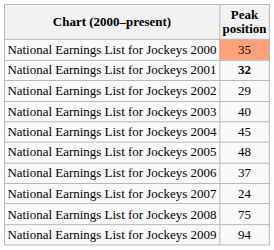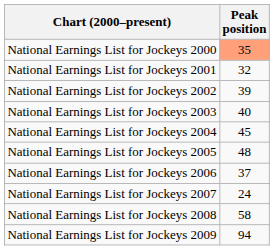 <table class="wikitable sortable">
 <tr>
 <th>Chart (2000–present)</th>
 <th>Peak<br>position</th>
 </tr>
 <tr>
 <td>National Earnings List for Jockeys 2000</td>
 <td style="background: lightsalmon; text-align:center;">35</td>
 </tr>
 <tr>
 <td>National Earnings List for Jockeys 2001</td>
-<td style="text-align:center;"><strong>32</strong></td>
+<td style="text-align:center;">32</td>
 </tr>
 <tr>
 <td>National Earnings List for Jockeys 2002</td>
-<td style="text-align:center;">29</td>
+<td style="text-align:center;">39</td>
 </tr>
 <tr>
 <td>National Earnings List for Jockeys 2003</td>
 <td style="text-align:center;">40</td>
 </tr>
 <tr>
 <td>National Earnings List for Jockeys 2004</td>
 <td style="text-align:center;">45</td>
 </tr>
 <tr>
 <td>National Earnings List for Jockeys 2005</td>
 <td style="text-align:center;">48</td>
 </tr>
 <tr>
 <td>National Earnings List for Jockeys 2006</td>
 <td style="text-align:center;">37</td>
 </tr>
 <tr>
 <td>National Earnings List for Jockeys 2007</td>
 <td style="text-align:center;">24</td>
 </tr>
 <tr>
 <td>National Earnings List for Jockeys 2008</td>
-<td style="text-align:center;">75</td>
+<td style="text-align:center;">58</td>
 </tr>
 <tr>
 <td>National Earnings List for Jockeys 2009</td>
 <td style="text-align:center;">94</td>
 </tr>
 </table>
